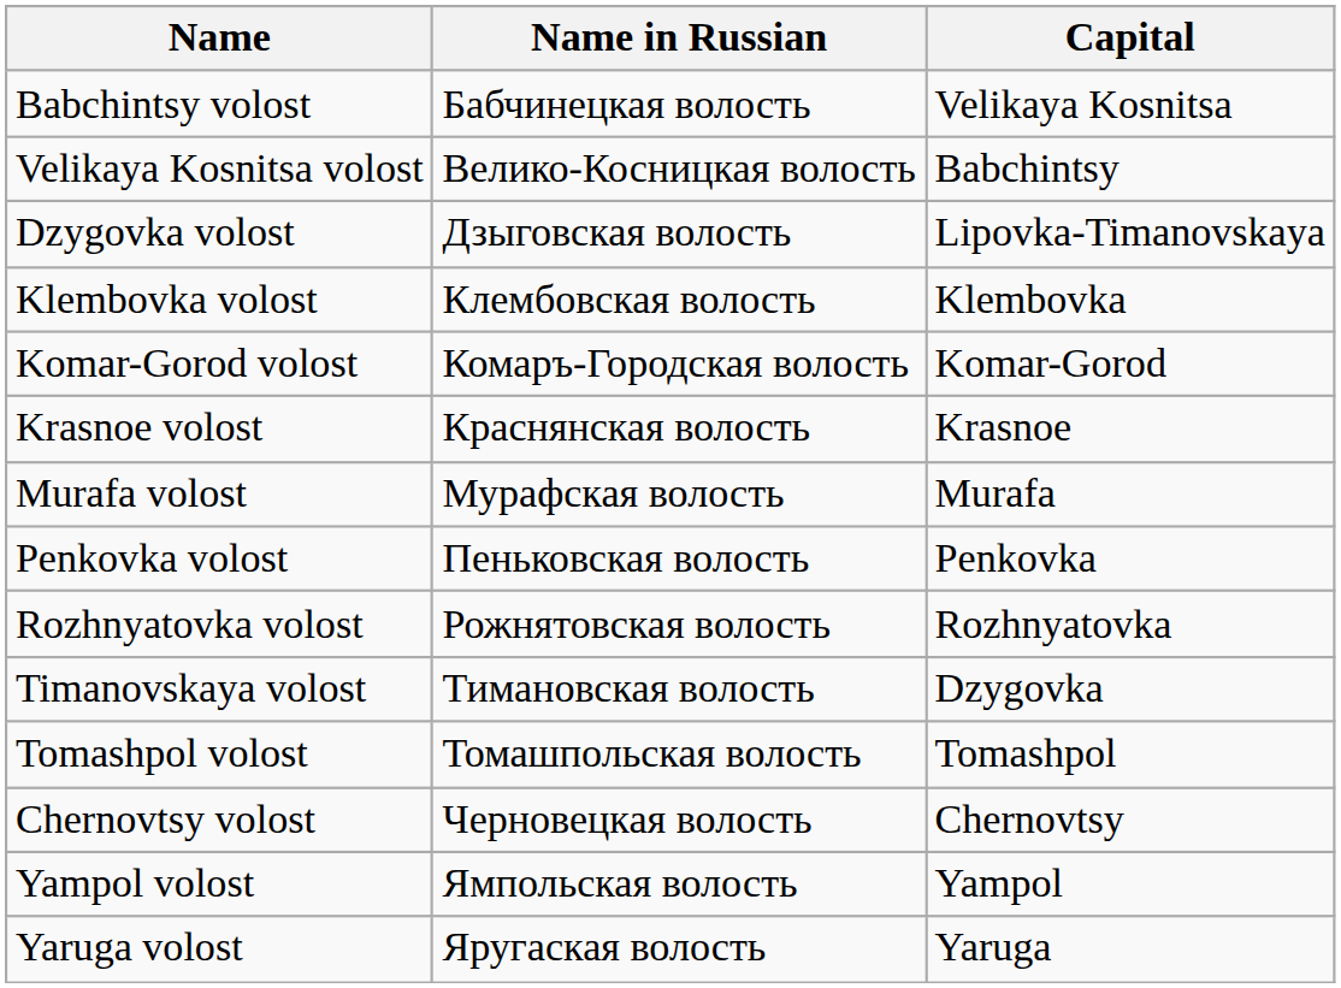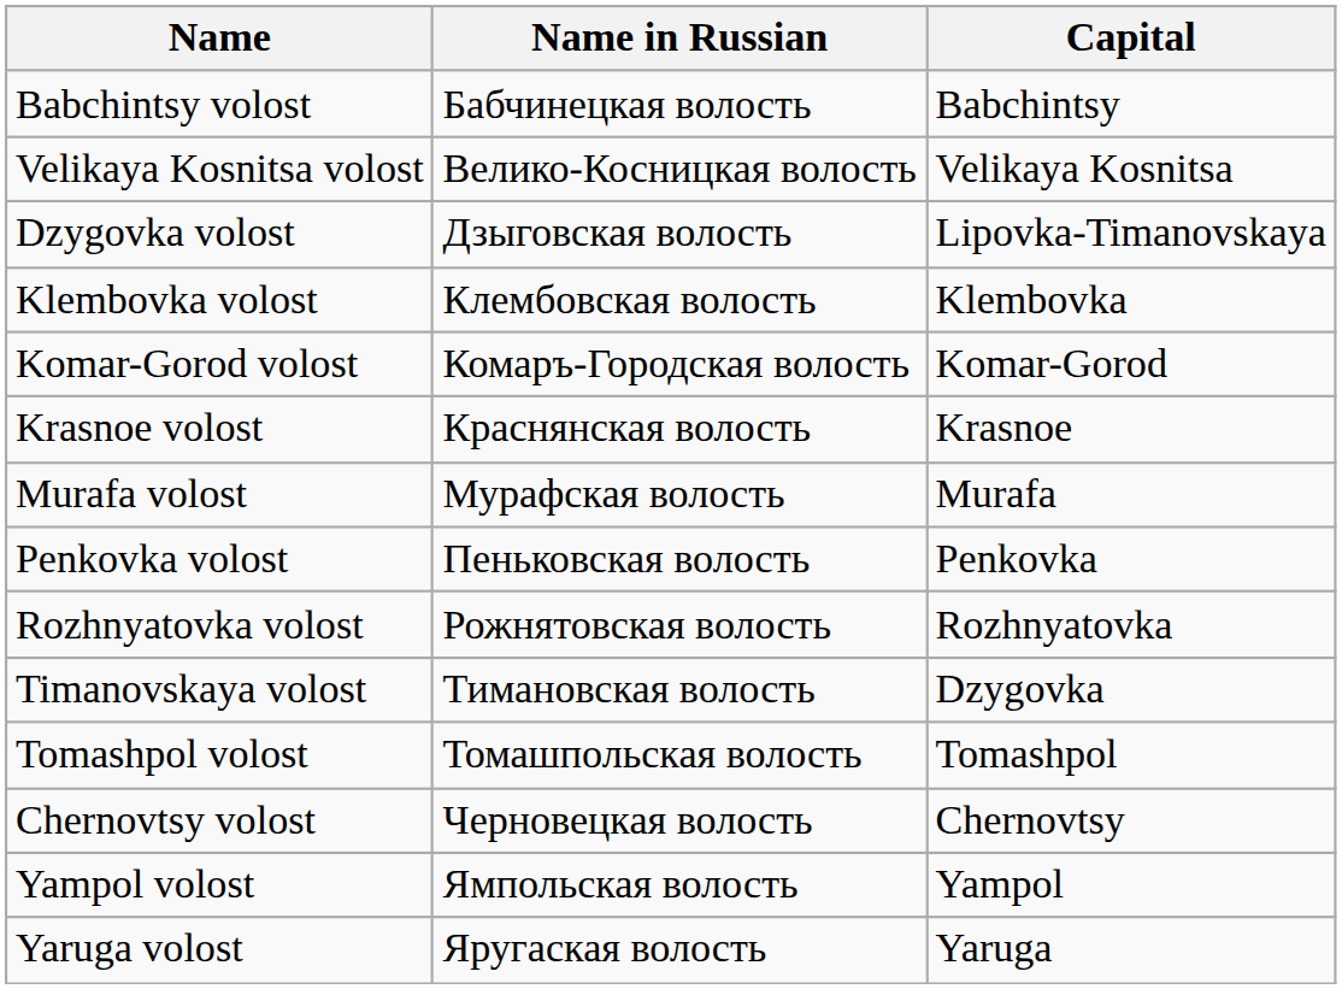 <table class="wikitable sortable">
 <tr>
 <th>Name</th>
 <th>Name in Russian</th>
 <th>Capital</th>
 </tr>
 <tr>
 <td>Babchintsy volost</td>
 <td>Бабчинецкая волость</td>
-<td>Velikaya Kosnitsa</td>
+<td>Babchintsy</td>
 </tr>
 <tr>
 <td>Velikaya Kosnitsa volost</td>
 <td>Велико-Косницкая волость</td>
-<td>Babchintsy</td>
+<td>Velikaya Kosnitsa</td>
 </tr>
 <tr>
 <td>Dzygovka volost</td>
 <td>Дзыговская волость</td>
 <td>Lipovka-Timanovskaya</td>
 </tr>
 <tr>
 <td>Klembovka volost</td>
 <td>Клембовская волость</td>
 <td>Klembovka</td>
 </tr>
 <tr>
 <td>Komar-Gorod volost</td>
 <td>Комаръ-Городская волость</td>
 <td>Komar-Gorod</td>
 </tr>
 <tr>
 <td>Krasnoe volost</td>
 <td>Краснянская волость</td>
 <td>Krasnoe</td>
 </tr>
 <tr>
 <td>Murafa volost</td>
 <td>Мурафская волость</td>
 <td>Murafa</td>
 </tr>
 <tr>
 <td>Penkovka volost</td>
 <td>Пеньковская волость</td>
 <td>Penkovka</td>
 </tr>
 <tr>
 <td>Rozhnyatovka volost</td>
 <td>Рожнятовская волость</td>
 <td>Rozhnyatovka</td>
 </tr>
 <tr>
 <td>Timanovskaya volost</td>
 <td>Тимановская волость</td>
 <td>Dzygovka</td>
 </tr>
 <tr>
 <td>Tomashpol volost</td>
 <td>Томашпольская волость</td>
 <td>Tomashpol</td>
 </tr>
 <tr>
 <td>Chernovtsy volost</td>
 <td>Черновецкая волость</td>
 <td>Chernovtsy</td>
 </tr>
 <tr>
 <td>Yampol volost</td>
 <td>Ямпольская волость</td>
 <td>Yampol</td>
 </tr>
 <tr>
 <td>Yaruga volost</td>
 <td>Яругаская волость</td>
 <td>Yaruga</td>
 </tr>
 </table>
